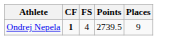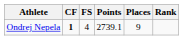 <table class="wikitable" border="1" style="font-size:90%">
 <tr>
 <th>Athlete</th>
 <th>CF</th>
 <th>FS</th>
 <th>Points</th>
 <th>Places</th>
+<th>Rank</th>
 </tr>
 <tr align=center>
 <td align=left><a href='#'>Ondrej Nepela</a></td>
 <td><strong>1</strong></td>
 <td>4</td>
-<td>2739.5</td>
+<td>2739.1</td>
 <td>9</td>
+<td></td>
 </tr>
 </table>
